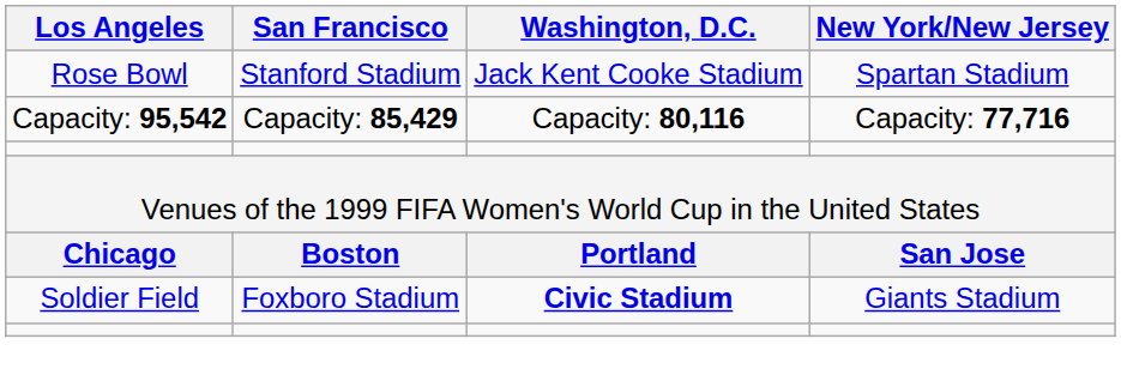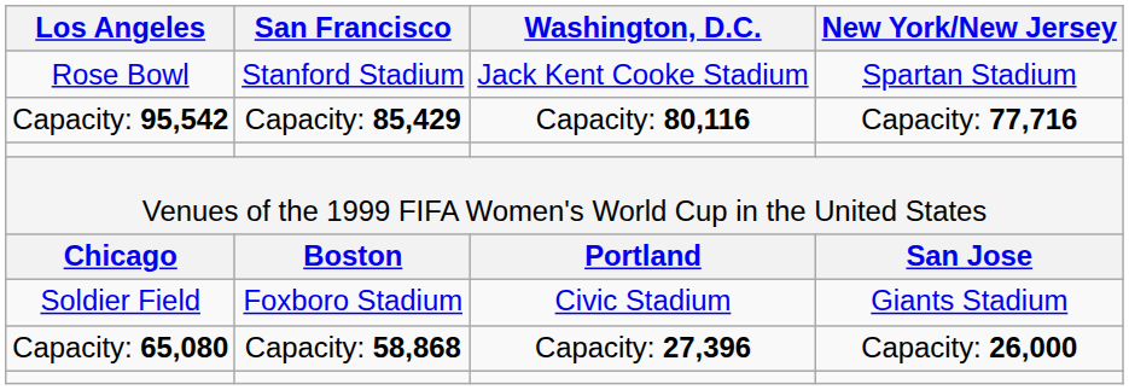 <table class="wikitable" style="text-align:center">
 <tr>
 <th><a href='#'>Los Angeles</a><br></th>
 <th><a href='#'>San Francisco</a><br></th>
 <th><a href='#'>Washington, D.C.</a><br></th>
 <th><a href='#'>New York/New Jersey</a><br></th>
 </tr>
 <tr>
 <td><a href='#'>Rose Bowl</a></td>
 <td><a href='#'>Stanford Stadium</a></td>
 <td><a href='#'>Jack Kent Cooke Stadium</a></td>
 <td><a href='#'>Spartan Stadium</a></td>
 </tr>
 <tr>
 <td>Capacity: <strong>95,542</strong></td>
 <td>Capacity: <strong>85,429</strong></td>
 <td>Capacity: <strong>80,116</strong></td>
 <td>Capacity: <strong>77,716</strong></td>
 </tr>
 <tr>
 <td></td>
 <td></td>
 <td></td>
 <td></td>
 </tr>
 <tr style="text-align:center">
 <td colspan="4" style="background:#f4f4f4;"><br>Venues of the 1999 FIFA Women's World Cup in the United States<br></td>
 </tr>
 <tr>
 <th><a href='#'>Chicago</a></th>
 <th><a href='#'>Boston</a><br></th>
 <th><a href='#'>Portland</a></th>
 <th><a href='#'>San Jose</a></th>
 </tr>
 <tr>
 <td><a href='#'>Soldier Field</a></td>
 <td><a href='#'>Foxboro Stadium</a></td>
-<td><strong><a href='#'>Civic Stadium</a></strong></td>
+<td><a href='#'>Civic Stadium</a></td>
 <td><a href='#'>Giants Stadium</a></td>
+</tr>
+<tr>
+<td>Capacity: <strong>65,080</strong></td>
+<td>Capacity: <strong>58,868</strong></td>
+<td>Capacity: <strong>27,396</strong></td>
+<td>Capacity: <strong>26,000</strong></td>
 </tr>
 <tr>
 <td></td>
 <td></td>
 <td></td>
 <td></td>
 </tr>
 </table>
